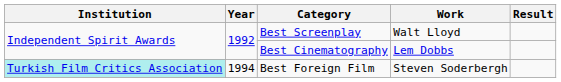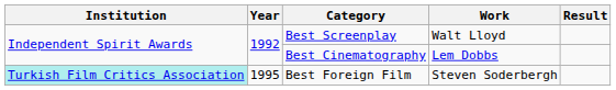 <table class="wikitable">
 <tr>
 <th>Institution</th>
 <th>Year</th>
 <th>Category</th>
 <th>Work</th>
 <th>Result</th>
 </tr>
 <tr>
 <td rowspan="2"><a href='#'>Independent Spirit Awards</a></td>
 <td rowspan="2"><a href='#'>1992</a></td>
 <td><a href='#'>Best Screenplay</a></td>
 <td>Walt Lloyd</td>
 <td></td>
 </tr>
 <tr>
 <td><a href='#'>Best Cinematography</a></td>
 <td><a href='#'>Lem Dobbs</a></td>
 <td></td>
 </tr>
 <tr>
 <td style="background: paleturquoise;"><a href='#'>Turkish Film Critics Association</a></td>
-<td>1994</td>
+<td>1995</td>
 <td>Best Foreign Film</td>
 <td>Steven Soderbergh</td>
 <td></td>
 </tr>
 </table>
